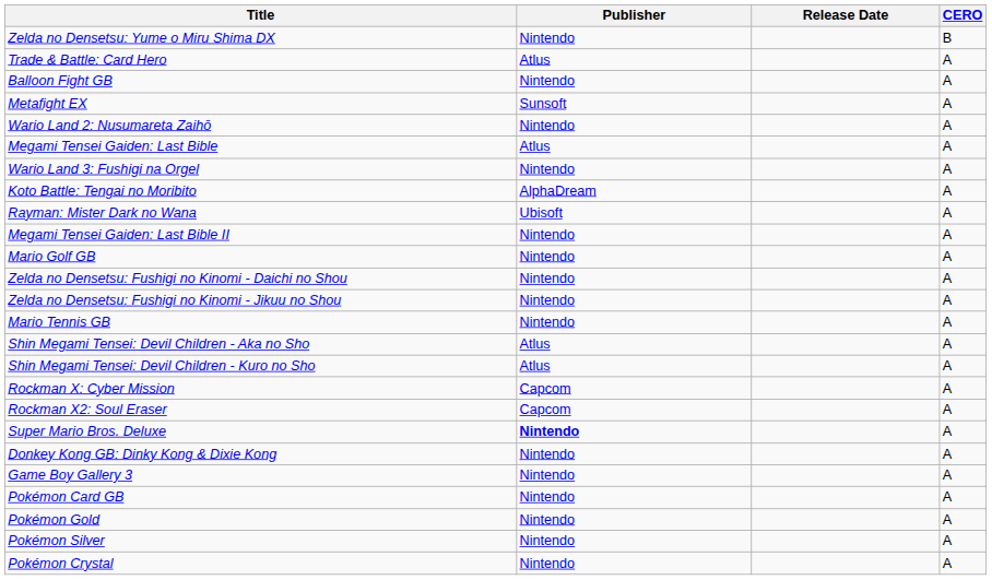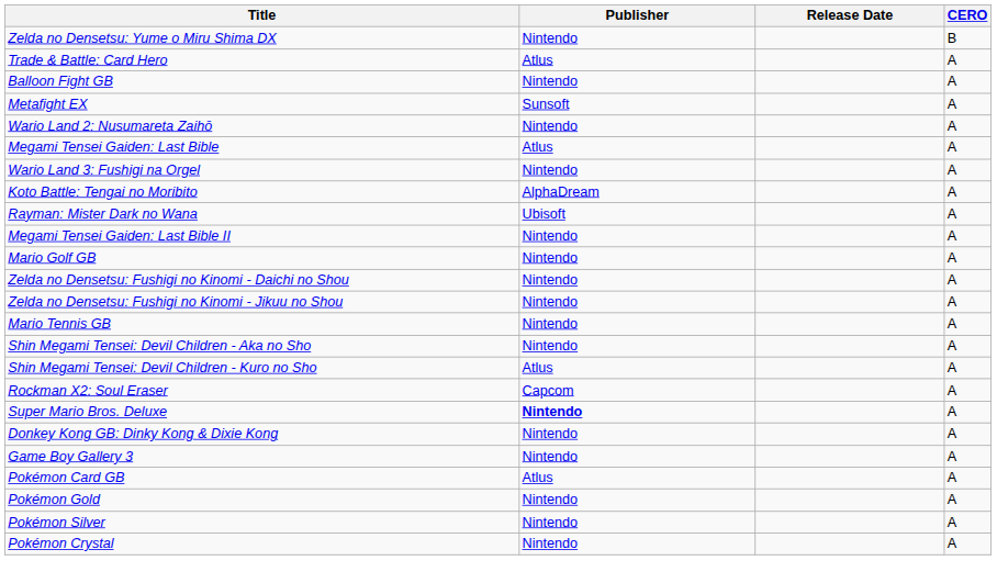 <table class="wikitable sortable" style="width:90%">
 <tr>
 <th width="55%">Title</th>
 <th width="25%">Publisher</th>
 <th width="20%">Release Date</th>
 <th width="10%"><a href='#'>CERO</a></th>
 </tr>
 <tr>
 <td><em><a href='#'>Zelda no Densetsu: Yume o Miru Shima DX</a></em></td>
 <td><a href='#'>Nintendo</a></td>
 <td></td>
 <td>B</td>
 </tr>
 <tr>
 <td><em><a href='#'>Trade & Battle: Card Hero</a></em></td>
 <td><a href='#'>Atlus</a></td>
 <td></td>
 <td>A</td>
 </tr>
 <tr>
 <td><em><a href='#'>Balloon Fight GB</a></em></td>
 <td><a href='#'>Nintendo</a></td>
 <td></td>
 <td>A</td>
 </tr>
 <tr>
 <td><em><a href='#'>Metafight EX</a></em></td>
 <td><a href='#'>Sunsoft</a></td>
 <td></td>
 <td>A</td>
 </tr>
 <tr>
 <td><em><a href='#'>Wario Land 2: Nusumareta Zaihō</a></em></td>
 <td><a href='#'>Nintendo</a></td>
 <td></td>
 <td>A</td>
 </tr>
 <tr>
 <td><em><a href='#'>Megami Tensei Gaiden: Last Bible</a></em></td>
 <td><a href='#'>Atlus</a></td>
 <td></td>
 <td>A</td>
 </tr>
 <tr>
 <td><em><a href='#'>Wario Land 3: Fushigi na Orgel</a></em></td>
 <td><a href='#'>Nintendo</a></td>
 <td></td>
 <td>A</td>
 </tr>
 <tr>
 <td><em><a href='#'>Koto Battle: Tengai no Moribito</a></em></td>
 <td><a href='#'>AlphaDream</a></td>
 <td></td>
 <td>A</td>
 </tr>
 <tr>
 <td><em><a href='#'>Rayman: Mister Dark no Wana</a></em></td>
 <td><a href='#'>Ubisoft</a></td>
 <td></td>
 <td>A</td>
 </tr>
 <tr>
 <td><em><a href='#'>Megami Tensei Gaiden: Last Bible II</a></em></td>
 <td><a href='#'>Nintendo</a></td>
 <td></td>
 <td>A</td>
 </tr>
 <tr>
 <td><em><a href='#'>Mario Golf GB</a></em></td>
 <td><a href='#'>Nintendo</a></td>
 <td></td>
 <td>A</td>
 </tr>
 <tr>
 <td><em><a href='#'>Zelda no Densetsu: Fushigi no Kinomi - Daichi no Shou</a></em></td>
 <td><a href='#'>Nintendo</a></td>
 <td></td>
 <td>A</td>
 </tr>
 <tr>
 <td><em><a href='#'>Zelda no Densetsu: Fushigi no Kinomi - Jikuu no Shou</a></em></td>
 <td><a href='#'>Nintendo</a></td>
 <td></td>
 <td>A</td>
 </tr>
 <tr>
 <td><em><a href='#'>Mario Tennis GB</a></em></td>
 <td><a href='#'>Nintendo</a></td>
 <td></td>
 <td>A</td>
 </tr>
 <tr>
 <td><em><a href='#'>Shin Megami Tensei: Devil Children - Aka no Sho</a></em></td>
-<td><a href='#'>Atlus</a></td>
+<td><a href='#'>Nintendo</a></td>
 <td></td>
 <td>A</td>
 </tr>
 <tr>
 <td><em><a href='#'>Shin Megami Tensei: Devil Children - Kuro no Sho</a></em></td>
 <td><a href='#'>Atlus</a></td>
-<td></td>
-<td>A</td>
-</tr>
-<tr>
-<td><em><a href='#'>Rockman X: Cyber Mission</a></em></td>
-<td><a href='#'>Capcom</a></td>
 <td></td>
 <td>A</td>
 </tr>
 <tr>
 <td><em><a href='#'>Rockman X2: Soul Eraser</a></em></td>
 <td><a href='#'>Capcom</a></td>
 <td></td>
 <td>A</td>
 </tr>
 <tr>
 <td><em><a href='#'>Super Mario Bros. Deluxe</a></em></td>
 <td><strong><a href='#'>Nintendo</a></strong></td>
 <td></td>
 <td>A</td>
 </tr>
 <tr>
 <td><em><a href='#'>Donkey Kong GB: Dinky Kong & Dixie Kong</a></em></td>
 <td><a href='#'>Nintendo</a></td>
 <td></td>
 <td>A</td>
 </tr>
 <tr>
 <td><em><a href='#'>Game Boy Gallery 3</a></em></td>
 <td><a href='#'>Nintendo</a></td>
 <td></td>
 <td>A</td>
 </tr>
 <tr>
 <td><em><a href='#'>Pokémon Card GB</a></em></td>
-<td><a href='#'>Nintendo</a></td>
+<td><a href='#'>Atlus</a></td>
 <td></td>
 <td>A</td>
 </tr>
 <tr>
 <td><em><a href='#'>Pokémon Gold</a></em></td>
 <td><a href='#'>Nintendo</a></td>
 <td></td>
 <td>A</td>
 </tr>
 <tr>
 <td><em><a href='#'>Pokémon Silver</a></em></td>
 <td><a href='#'>Nintendo</a></td>
 <td></td>
 <td>A</td>
 </tr>
 <tr>
 <td><em><a href='#'>Pokémon Crystal</a></em></td>
 <td><a href='#'>Nintendo</a></td>
 <td></td>
 <td>A</td>
 </tr>
 </table>
